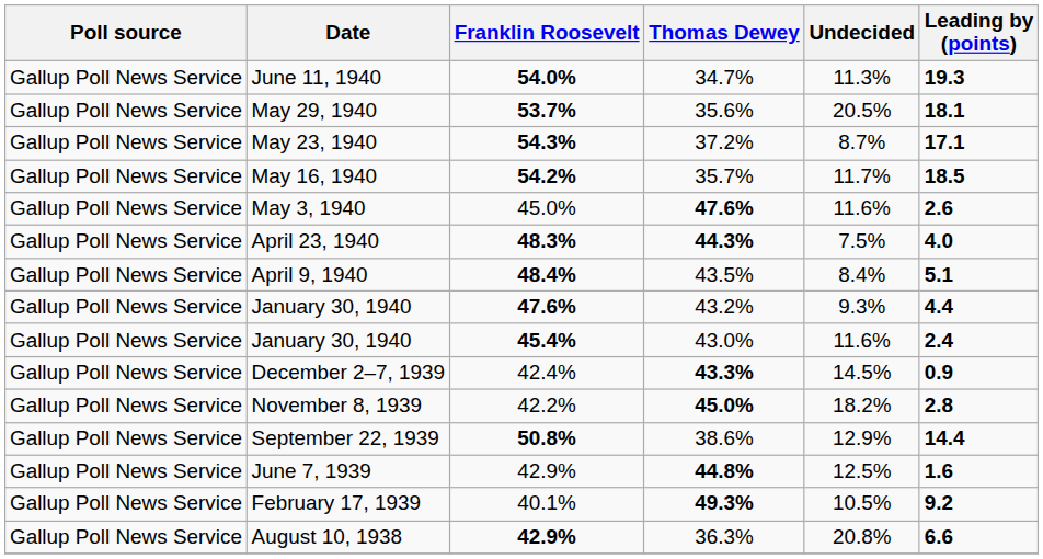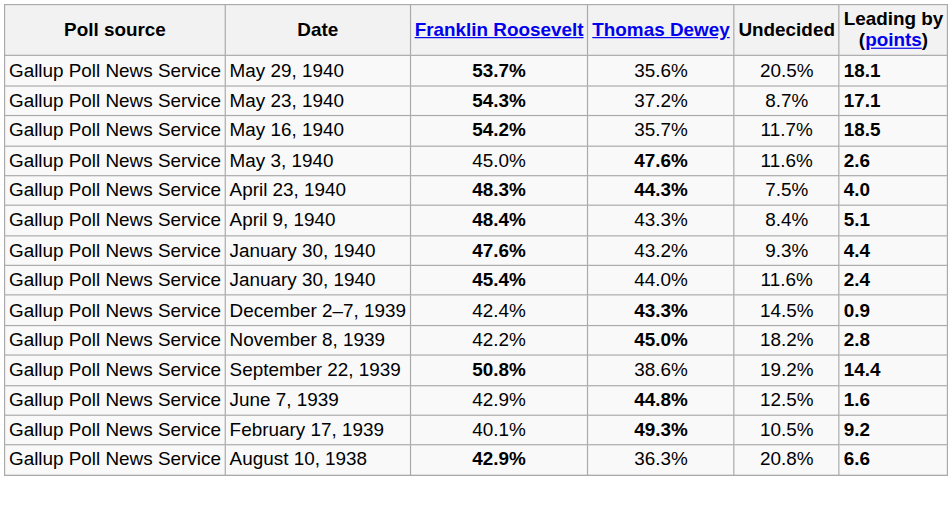 <table class="wikitable sortable collapsible collapsed">
 <tr>
 <th>Poll source</th>
 <th>Date</th>
 <th><a href='#'>Franklin Roosevelt</a><br><small></small></th>
 <th><a href='#'>Thomas Dewey</a><br><small></small></th>
 <th>Undecided</th>
 <th>Leading by<br>(<a href='#'>points</a>)</th>
-</tr>
-<tr>
-<td>Gallup Poll News Service</td>
-<td>June 11, 1940</td>
-<td align="center" ><strong>54.0%</strong></td>
-<td align="center">34.7%</td>
-<td align="center">11.3%</td>
-<td><strong>19.3</strong></td>
 </tr>
 <tr>
 <td>Gallup Poll News Service</td>
 <td>May 29, 1940</td>
 <td align="center" ><strong>53.7%</strong></td>
 <td align="center">35.6%</td>
 <td align="center">20.5%</td>
 <td><strong>18.1</strong></td>
 </tr>
 <tr>
 <td>Gallup Poll News Service</td>
 <td>May 23, 1940</td>
 <td align="center" ><strong>54.3%</strong></td>
 <td align="center">37.2%</td>
 <td align="center">8.7%</td>
 <td><strong>17.1</strong></td>
 </tr>
 <tr>
 <td>Gallup Poll News Service</td>
 <td>May 16, 1940</td>
 <td align="center" ><strong>54.2%</strong></td>
 <td align="center">35.7%</td>
 <td align="center">11.7%</td>
 <td><strong>18.5</strong></td>
 </tr>
 <tr>
 <td>Gallup Poll News Service</td>
 <td>May 3, 1940</td>
 <td align="center">45.0%</td>
 <td align="center" ><strong>47.6%</strong></td>
 <td align="center">11.6%</td>
 <td><strong>2.6</strong></td>
 </tr>
 <tr>
 <td>Gallup Poll News Service</td>
 <td>April 23, 1940</td>
 <td align="center" ><strong>48.3%</strong></td>
 <td align="center"><strong>44.3%</strong></td>
 <td align="center">7.5%</td>
 <td><strong>4.0</strong></td>
 </tr>
 <tr>
 <td>Gallup Poll News Service</td>
 <td>April 9, 1940</td>
 <td align="center" ><strong>48.4%</strong></td>
-<td align="center">43.5%</td>
+<td align="center">43.3%</td>
 <td align="center">8.4%</td>
 <td><strong>5.1</strong></td>
 </tr>
 <tr>
 <td>Gallup Poll News Service</td>
 <td>January 30, 1940</td>
 <td align="center" ><strong>47.6%</strong></td>
 <td align="center">43.2%</td>
 <td align="center">9.3%</td>
 <td><strong>4.4</strong></td>
 </tr>
 <tr>
 <td>Gallup Poll News Service</td>
 <td>January 30, 1940</td>
 <td align="center" ><strong>45.4%</strong> </td>
-<td align="center">43.0% </td>
+<td align="center">44.0% </td>
 <td align="center">11.6%</td>
 <td><strong>2.4</strong></td>
 </tr>
 <tr>
 <td>Gallup Poll News Service</td>
 <td>December 2–7, 1939</td>
 <td align="center">42.4%</td>
 <td align="center" ><strong>43.3%</strong></td>
 <td align="center">14.5%</td>
 <td><strong>0.9</strong></td>
 </tr>
 <tr>
 <td>Gallup Poll News Service</td>
 <td>November 8, 1939</td>
 <td align="center">42.2%</td>
 <td align="center" ><strong>45.0%</strong></td>
 <td align="center">18.2%</td>
 <td><strong>2.8</strong></td>
 </tr>
 <tr>
 <td>Gallup Poll News Service</td>
 <td>September 22, 1939</td>
 <td align="center" ><strong>50.8%</strong></td>
 <td align="center">38.6%</td>
-<td align="center">12.9%</td>
+<td align="center">19.2%</td>
 <td><strong>14.4</strong></td>
 </tr>
 <tr>
 <td>Gallup Poll News Service</td>
 <td>June 7, 1939</td>
 <td align="center">42.9%</td>
 <td align="center" ><strong>44.8%</strong></td>
 <td align="center">12.5%</td>
 <td><strong>1.6</strong></td>
 </tr>
 <tr>
 <td>Gallup Poll News Service</td>
 <td>February 17, 1939</td>
 <td align="center">40.1%</td>
 <td align="center" ><strong>49.3%</strong></td>
 <td align="center">10.5%</td>
 <td><strong>9.2</strong></td>
 </tr>
 <tr>
 <td>Gallup Poll News Service</td>
 <td>August 10, 1938</td>
 <td align="center" ><strong>42.9%</strong></td>
 <td align="center">36.3%</td>
 <td align="center">20.8%</td>
 <td><strong>6.6</strong></td>
 </tr>
 <tr>
 </tr>
 </table>
